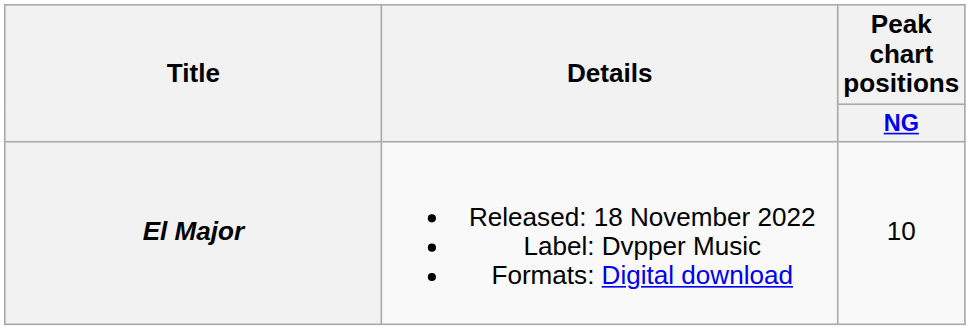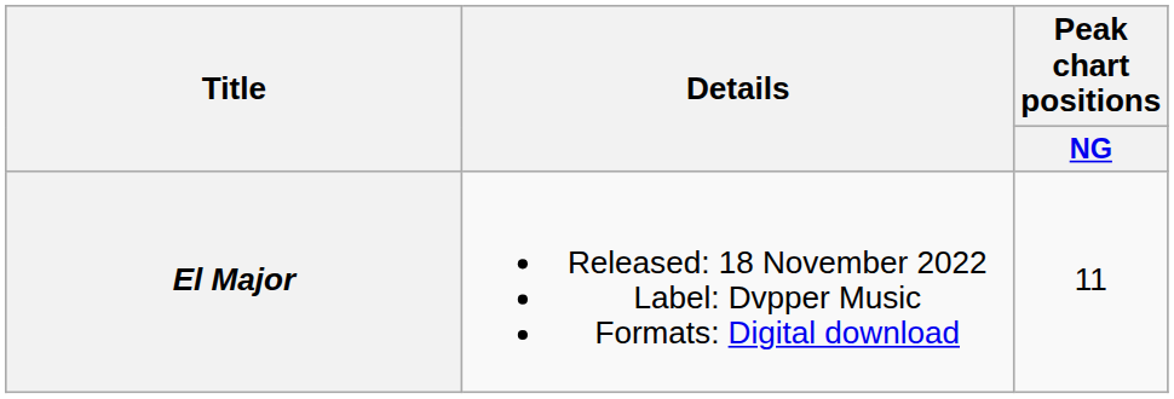 <table class="wikitable plainrowheaders" style="text-align:center;">
 <tr>
 <th scope="col" rowspan="2" style="width:14em;">Title</th>
 <th scope="col" rowspan="2" style="width:17em;">Details</th>
 <th scope="col" colspan="1">Peak chart positions</th>
 </tr>
 <tr>
 <th scope="col" style="width:2.8em;font-size:90%;"><a href='#'>NG</a><br></th>
 </tr>
 <tr>
 <th scope="row"><em>El Major</em></th>
 <td><br><ul><li>Released: 18 November 2022</li><li>Label: Dvpper Music</li><li>Formats: <a href='#'>Digital download</a></li></ul></td>
-<td>10</td>
+<td>11</td>
 </tr>
 </table>
